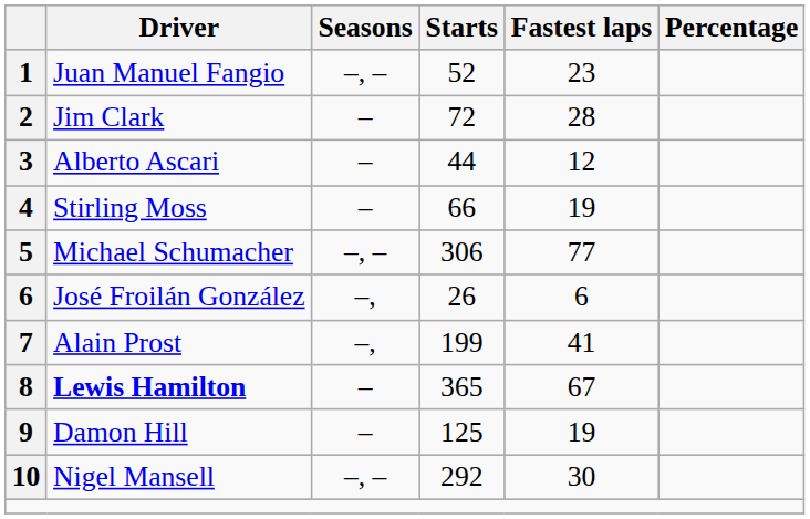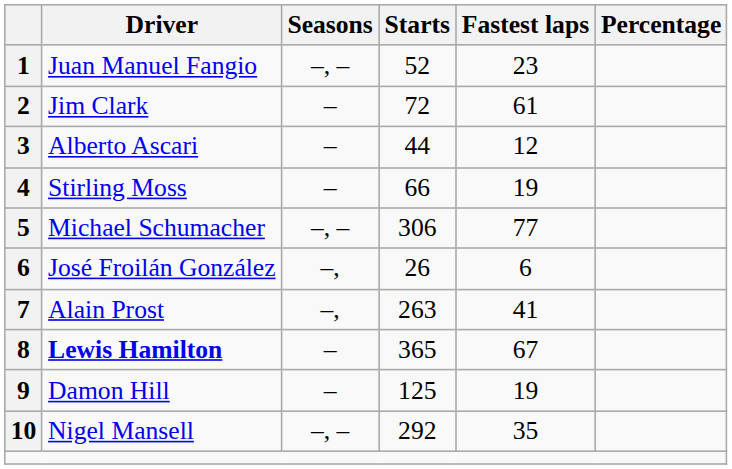 <table class="wikitable" style="text-align:center">
 <tr>
 <th></th>
 <th>Driver</th>
 <th>Seasons</th>
 <th>Starts</th>
 <th>Fastest laps</th>
 <th>Percentage</th>
 </tr>
 <tr>
 <th>1</th>
 <td align=left> <a href='#'>Juan Manuel Fangio</a></td>
 <td>–, –</td>
 <td>52</td>
 <td>23</td>
 <td></td>
 </tr>
 <tr>
 <th>2</th>
 <td align=left> <a href='#'>Jim Clark</a></td>
 <td>–</td>
 <td>72</td>
-<td>28</td>
+<td>61</td>
 <td></td>
 </tr>
 <tr>
 <th>3</th>
 <td align=left> <a href='#'>Alberto Ascari</a></td>
 <td>–</td>
 <td>44</td>
 <td>12</td>
 <td></td>
 </tr>
 <tr>
 <th>4</th>
 <td align=left> <a href='#'>Stirling Moss</a></td>
 <td>–</td>
 <td>66</td>
 <td>19</td>
 <td></td>
 </tr>
 <tr>
 <th>5</th>
 <td align=left> <a href='#'>Michael Schumacher</a></td>
 <td>–, –</td>
 <td>306</td>
 <td>77</td>
 <td></td>
 </tr>
 <tr>
 <th>6</th>
 <td align=left> <a href='#'>José Froilán González</a></td>
 <td>–, </td>
 <td>26</td>
 <td>6</td>
 <td></td>
 </tr>
 <tr>
 <th>7</th>
 <td align=left> <a href='#'>Alain Prost</a></td>
 <td>–, </td>
-<td>199</td>
+<td>263</td>
 <td>41</td>
 <td></td>
 </tr>
 <tr>
 <th>8</th>
 <td align=left> <strong><a href='#'>Lewis Hamilton</a></strong></td>
 <td>–</td>
 <td>365</td>
 <td>67</td>
 <td></td>
 </tr>
 <tr>
 <th>9</th>
 <td align=left> <a href='#'>Damon Hill</a></td>
 <td>–</td>
 <td>125</td>
 <td>19</td>
 <td></td>
 </tr>
 <tr>
 <th>10</th>
 <td align=left> <a href='#'>Nigel Mansell</a></td>
 <td>–, –</td>
 <td>292</td>
-<td>30</td>
+<td>35</td>
 <td></td>
 </tr>
 <tr>
 <td colspan=6></td>
 </tr>
 </table>
